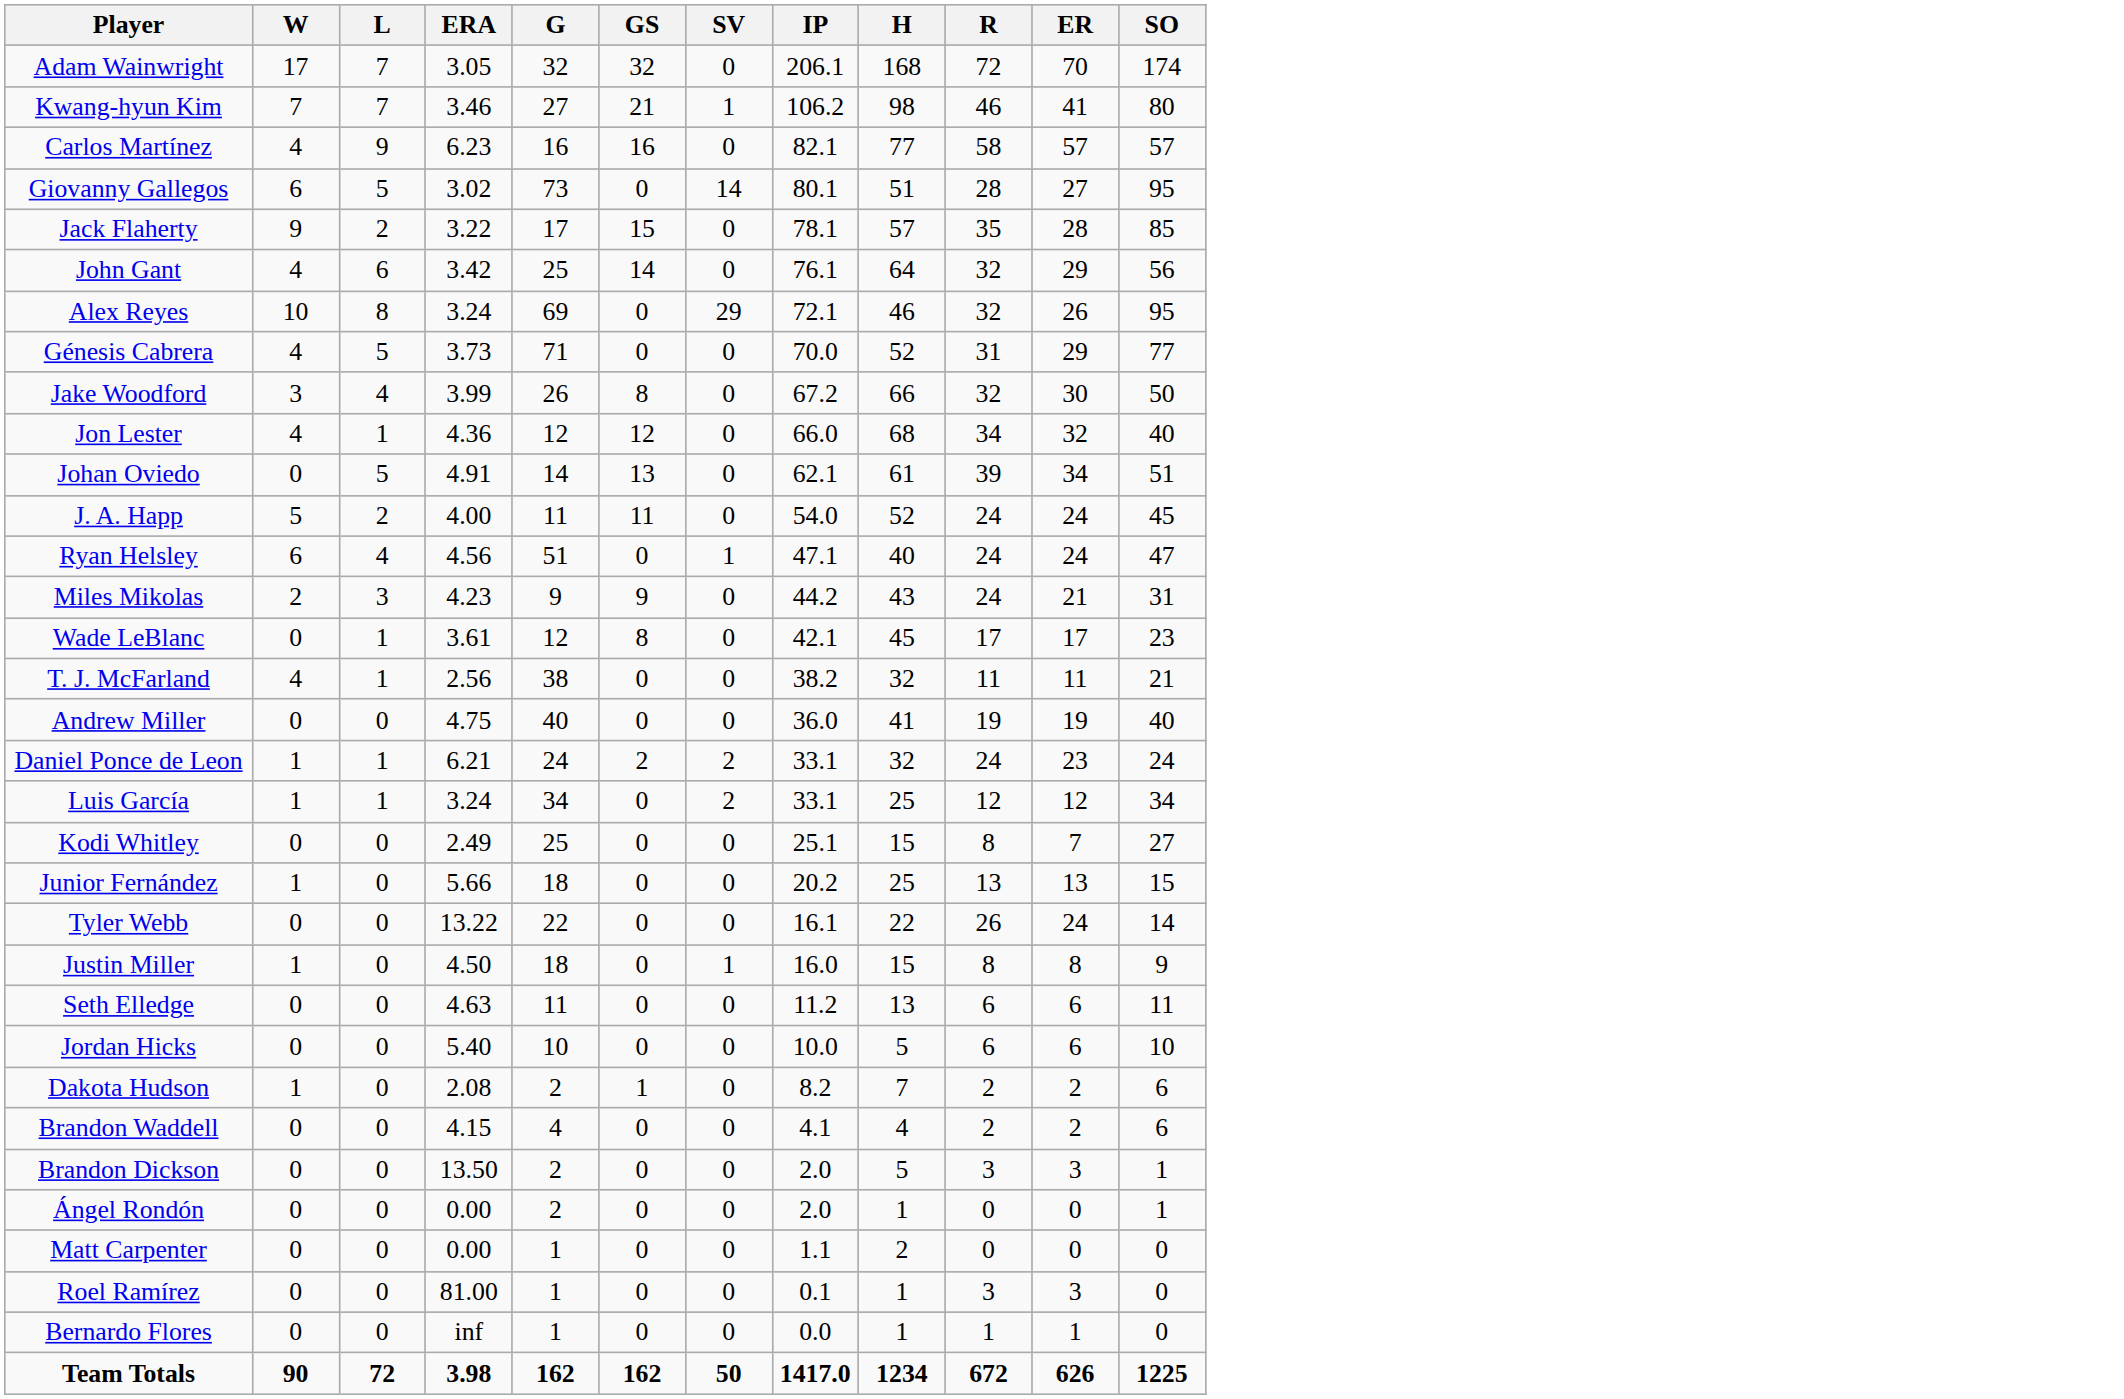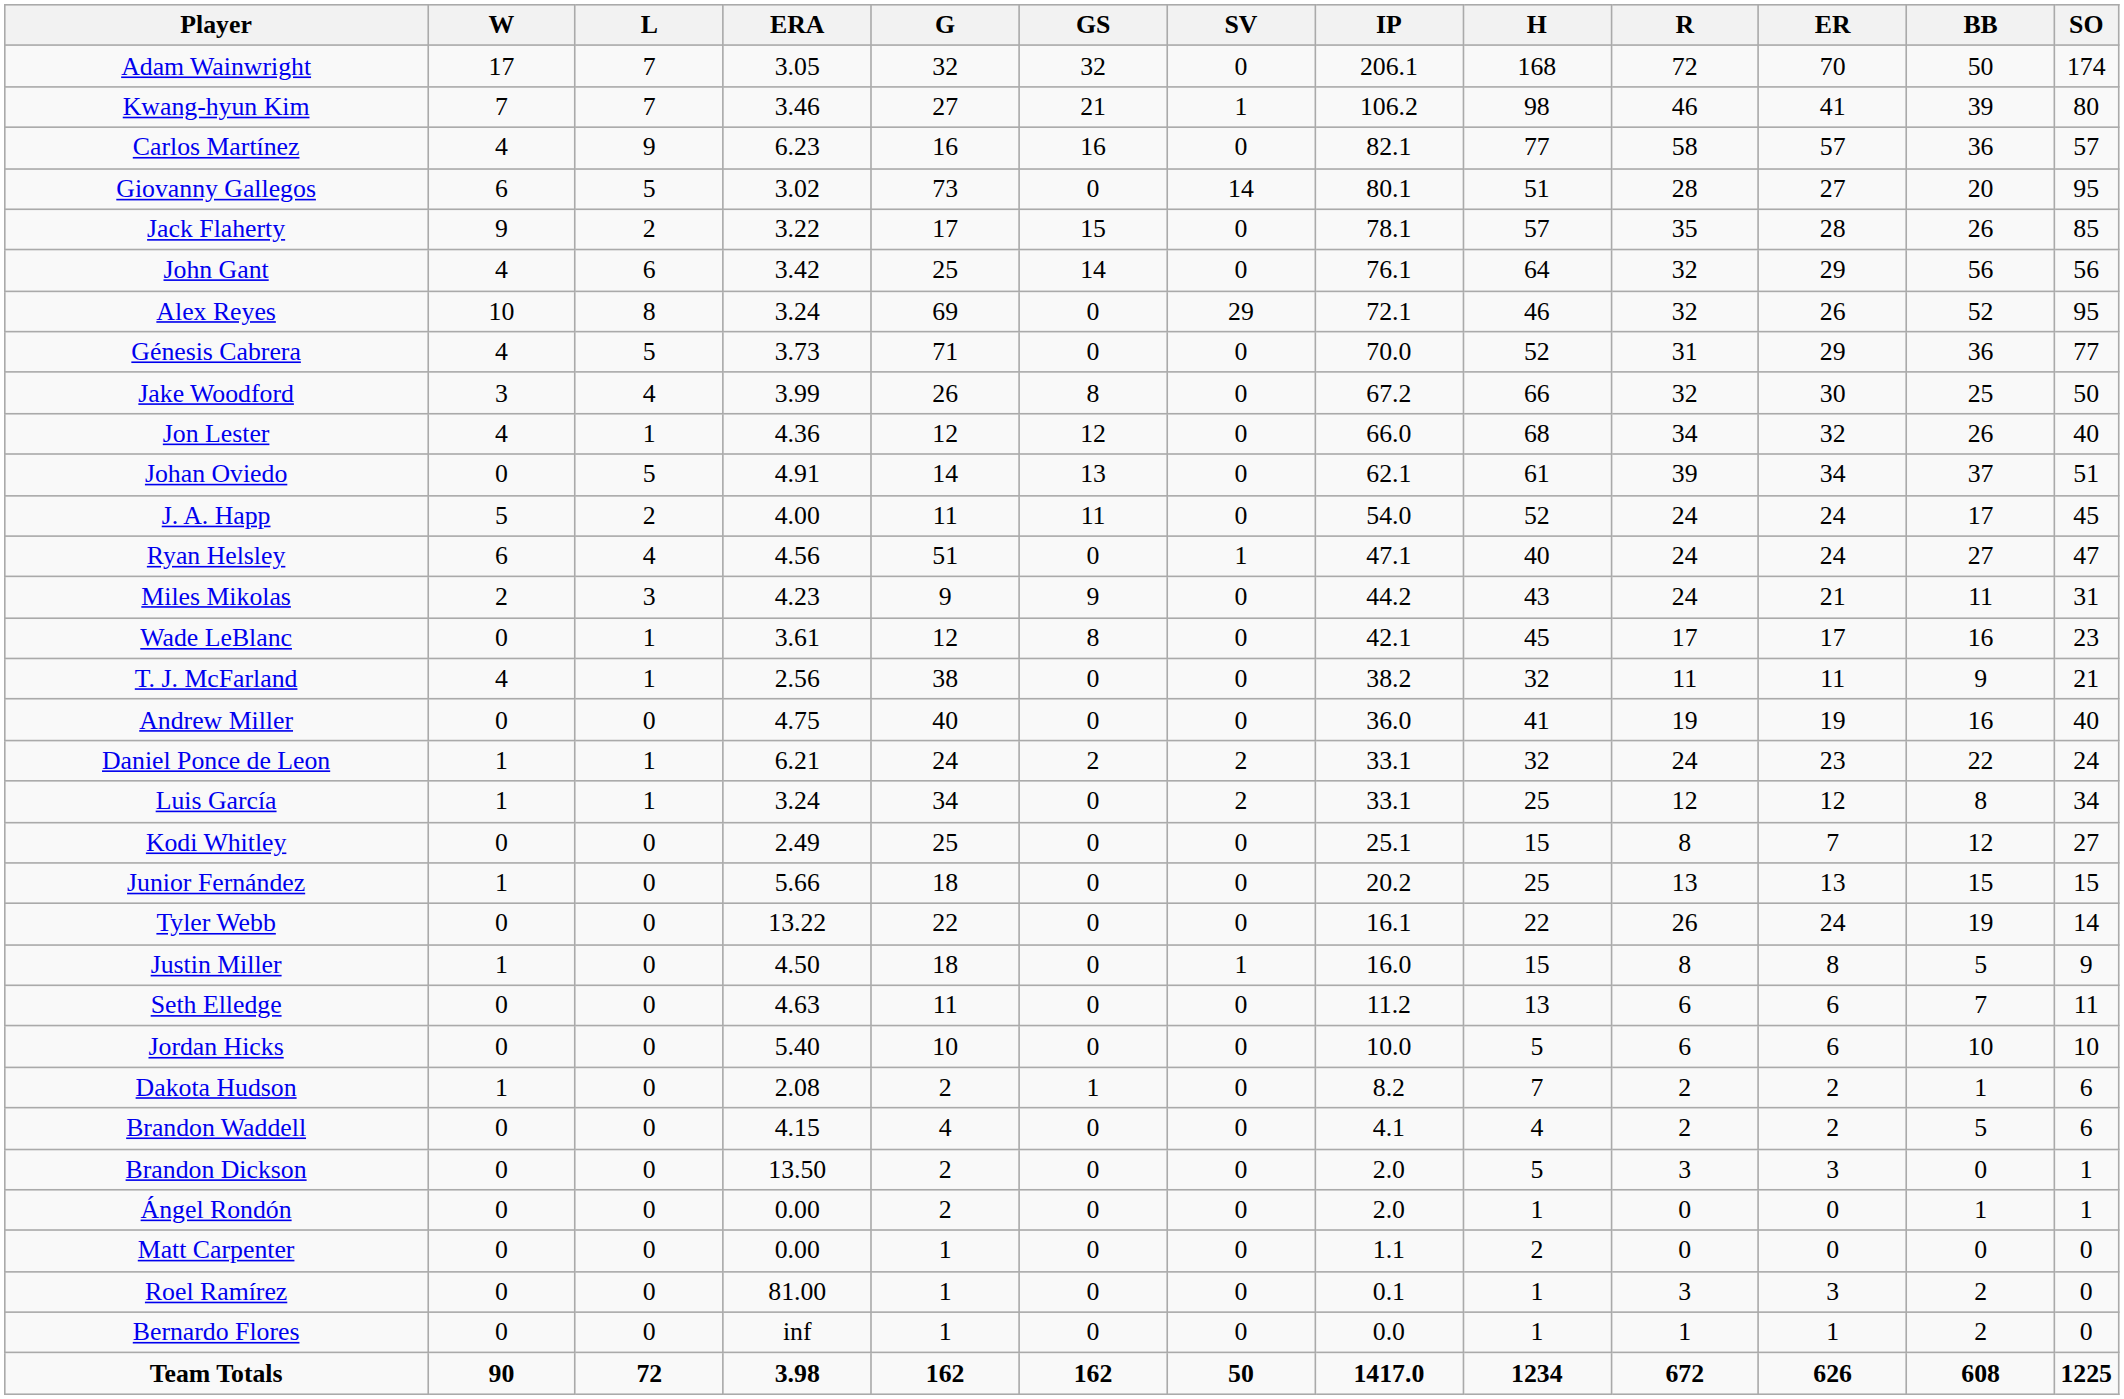 <table class=wikitable style="text-align:center">
 <tr>
 <th bgcolor=#DDDDFF; width="20%">Player</th>
 <th bgcolor=#DDDDFF; width="7%">W</th>
 <th bgcolor=#DDDDFF; width="7%">L</th>
 <th bgcolor=#DDDDFF; width="7%">ERA</th>
 <th bgcolor=#DDDDFF; width="7%">G</th>
 <th bgcolor=#DDDDFF; width="7%">GS</th>
 <th bgcolor=#DDDDFF; width="7%">SV</th>
 <th bgcolor=#DDDDFF; width="7%">IP</th>
 <th bgcolor=#DDDDFF; width="7%">H</th>
 <th bgcolor=#DDDDFF; width="7%">R</th>
 <th bgcolor=#DDDDFF; width="7%">ER</th>
+<th bgcolor=#DDDDFF; width="7%">BB</th>
 <th bgcolor=#DDDDFF; width="7%">SO</th>
 </tr>
 <tr>
 <td><a href='#'>Adam Wainwright</a></td>
 <td>17</td>
 <td>7</td>
 <td>3.05</td>
 <td>32</td>
 <td>32</td>
 <td>0</td>
 <td>206.1</td>
 <td>168</td>
 <td>72</td>
 <td>70</td>
+<td>50</td>
 <td>174</td>
 </tr>
 <tr>
 <td><a href='#'>Kwang-hyun Kim</a></td>
 <td>7</td>
 <td>7</td>
 <td>3.46</td>
 <td>27</td>
 <td>21</td>
 <td>1</td>
 <td>106.2</td>
 <td>98</td>
 <td>46</td>
 <td>41</td>
+<td>39</td>
 <td>80</td>
 </tr>
 <tr>
 <td><a href='#'>Carlos Martínez</a></td>
 <td>4</td>
 <td>9</td>
 <td>6.23</td>
 <td>16</td>
 <td>16</td>
 <td>0</td>
 <td>82.1</td>
 <td>77</td>
 <td>58</td>
 <td>57</td>
+<td>36</td>
 <td>57</td>
 </tr>
 <tr>
 <td><a href='#'>Giovanny Gallegos</a></td>
 <td>6</td>
 <td>5</td>
 <td>3.02</td>
 <td>73</td>
 <td>0</td>
 <td>14</td>
 <td>80.1</td>
 <td>51</td>
 <td>28</td>
 <td>27</td>
+<td>20</td>
 <td>95</td>
 </tr>
 <tr>
 <td><a href='#'>Jack Flaherty</a></td>
 <td>9</td>
 <td>2</td>
 <td>3.22</td>
 <td>17</td>
 <td>15</td>
 <td>0</td>
 <td>78.1</td>
 <td>57</td>
 <td>35</td>
 <td>28</td>
+<td>26</td>
 <td>85</td>
 </tr>
 <tr>
 <td><a href='#'>John Gant</a></td>
 <td>4</td>
 <td>6</td>
 <td>3.42</td>
 <td>25</td>
 <td>14</td>
 <td>0</td>
 <td>76.1</td>
 <td>64</td>
 <td>32</td>
 <td>29</td>
 <td>56</td>
+<td>56</td>
 </tr>
 <tr>
 <td><a href='#'>Alex Reyes</a></td>
 <td>10</td>
 <td>8</td>
 <td>3.24</td>
 <td>69</td>
 <td>0</td>
 <td>29</td>
 <td>72.1</td>
 <td>46</td>
 <td>32</td>
 <td>26</td>
+<td>52</td>
 <td>95</td>
 </tr>
 <tr>
 <td><a href='#'>Génesis Cabrera</a></td>
 <td>4</td>
 <td>5</td>
 <td>3.73</td>
 <td>71</td>
 <td>0</td>
 <td>0</td>
 <td>70.0</td>
 <td>52</td>
 <td>31</td>
 <td>29</td>
+<td>36</td>
 <td>77</td>
 </tr>
 <tr>
 <td><a href='#'>Jake Woodford</a></td>
 <td>3</td>
 <td>4</td>
 <td>3.99</td>
 <td>26</td>
 <td>8</td>
 <td>0</td>
 <td>67.2</td>
 <td>66</td>
 <td>32</td>
 <td>30</td>
+<td>25</td>
 <td>50</td>
 </tr>
 <tr>
 <td><a href='#'>Jon Lester</a></td>
 <td>4</td>
 <td>1</td>
 <td>4.36</td>
 <td>12</td>
 <td>12</td>
 <td>0</td>
 <td>66.0</td>
 <td>68</td>
 <td>34</td>
 <td>32</td>
+<td>26</td>
 <td>40</td>
 </tr>
 <tr>
 <td><a href='#'>Johan Oviedo</a></td>
 <td>0</td>
 <td>5</td>
 <td>4.91</td>
 <td>14</td>
 <td>13</td>
 <td>0</td>
 <td>62.1</td>
 <td>61</td>
 <td>39</td>
 <td>34</td>
+<td>37</td>
 <td>51</td>
 </tr>
 <tr>
 <td><a href='#'>J. A. Happ</a></td>
 <td>5</td>
 <td>2</td>
 <td>4.00</td>
 <td>11</td>
 <td>11</td>
 <td>0</td>
 <td>54.0</td>
 <td>52</td>
 <td>24</td>
 <td>24</td>
+<td>17</td>
 <td>45</td>
 </tr>
 <tr>
 <td><a href='#'>Ryan Helsley</a></td>
 <td>6</td>
 <td>4</td>
 <td>4.56</td>
 <td>51</td>
 <td>0</td>
 <td>1</td>
 <td>47.1</td>
 <td>40</td>
 <td>24</td>
 <td>24</td>
+<td>27</td>
 <td>47</td>
 </tr>
 <tr>
 <td><a href='#'>Miles Mikolas</a></td>
 <td>2</td>
 <td>3</td>
 <td>4.23</td>
 <td>9</td>
 <td>9</td>
 <td>0</td>
 <td>44.2</td>
 <td>43</td>
 <td>24</td>
 <td>21</td>
+<td>11</td>
 <td>31</td>
 </tr>
 <tr>
 <td><a href='#'>Wade LeBlanc</a></td>
 <td>0</td>
 <td>1</td>
 <td>3.61</td>
 <td>12</td>
 <td>8</td>
 <td>0</td>
 <td>42.1</td>
 <td>45</td>
 <td>17</td>
 <td>17</td>
+<td>16</td>
 <td>23</td>
 </tr>
 <tr>
 <td><a href='#'>T. J. McFarland</a></td>
 <td>4</td>
 <td>1</td>
 <td>2.56</td>
 <td>38</td>
 <td>0</td>
 <td>0</td>
 <td>38.2</td>
 <td>32</td>
 <td>11</td>
 <td>11</td>
+<td>9</td>
 <td>21</td>
 </tr>
 <tr>
 <td><a href='#'>Andrew Miller</a></td>
 <td>0</td>
 <td>0</td>
 <td>4.75</td>
 <td>40</td>
 <td>0</td>
 <td>0</td>
 <td>36.0</td>
 <td>41</td>
 <td>19</td>
 <td>19</td>
+<td>16</td>
 <td>40</td>
 </tr>
 <tr>
 <td><a href='#'>Daniel Ponce de Leon</a></td>
 <td>1</td>
 <td>1</td>
 <td>6.21</td>
 <td>24</td>
 <td>2</td>
 <td>2</td>
 <td>33.1</td>
 <td>32</td>
 <td>24</td>
 <td>23</td>
+<td>22</td>
 <td>24</td>
 </tr>
 <tr>
 <td><a href='#'>Luis García</a></td>
 <td>1</td>
 <td>1</td>
 <td>3.24</td>
 <td>34</td>
 <td>0</td>
 <td>2</td>
 <td>33.1</td>
 <td>25</td>
 <td>12</td>
 <td>12</td>
+<td>8</td>
 <td>34</td>
 </tr>
 <tr>
 <td><a href='#'>Kodi Whitley</a></td>
 <td>0</td>
 <td>0</td>
 <td>2.49</td>
 <td>25</td>
 <td>0</td>
 <td>0</td>
 <td>25.1</td>
 <td>15</td>
 <td>8</td>
 <td>7</td>
+<td>12</td>
 <td>27</td>
 </tr>
 <tr>
 <td><a href='#'>Junior Fernández</a></td>
 <td>1</td>
 <td>0</td>
 <td>5.66</td>
 <td>18</td>
 <td>0</td>
 <td>0</td>
 <td>20.2</td>
 <td>25</td>
 <td>13</td>
 <td>13</td>
 <td>15</td>
+<td>15</td>
 </tr>
 <tr>
 <td><a href='#'>Tyler Webb</a></td>
 <td>0</td>
 <td>0</td>
 <td>13.22</td>
 <td>22</td>
 <td>0</td>
 <td>0</td>
 <td>16.1</td>
 <td>22</td>
 <td>26</td>
 <td>24</td>
+<td>19</td>
 <td>14</td>
 </tr>
 <tr>
 <td><a href='#'>Justin Miller</a></td>
 <td>1</td>
 <td>0</td>
 <td>4.50</td>
 <td>18</td>
 <td>0</td>
 <td>1</td>
 <td>16.0</td>
 <td>15</td>
 <td>8</td>
 <td>8</td>
+<td>5</td>
 <td>9</td>
 </tr>
 <tr>
 <td><a href='#'>Seth Elledge</a></td>
 <td>0</td>
 <td>0</td>
 <td>4.63</td>
 <td>11</td>
 <td>0</td>
 <td>0</td>
 <td>11.2</td>
 <td>13</td>
 <td>6</td>
 <td>6</td>
+<td>7</td>
 <td>11</td>
 </tr>
 <tr>
 <td><a href='#'>Jordan Hicks</a></td>
 <td>0</td>
 <td>0</td>
 <td>5.40</td>
 <td>10</td>
 <td>0</td>
 <td>0</td>
 <td>10.0</td>
 <td>5</td>
 <td>6</td>
 <td>6</td>
 <td>10</td>
+<td>10</td>
 </tr>
 <tr>
 <td><a href='#'>Dakota Hudson</a></td>
 <td>1</td>
 <td>0</td>
 <td>2.08</td>
 <td>2</td>
 <td>1</td>
 <td>0</td>
 <td>8.2</td>
 <td>7</td>
 <td>2</td>
 <td>2</td>
+<td>1</td>
 <td>6</td>
 </tr>
 <tr>
 <td><a href='#'>Brandon Waddell</a></td>
 <td>0</td>
 <td>0</td>
 <td>4.15</td>
 <td>4</td>
 <td>0</td>
 <td>0</td>
 <td>4.1</td>
 <td>4</td>
 <td>2</td>
 <td>2</td>
+<td>5</td>
 <td>6</td>
 </tr>
 <tr>
 <td><a href='#'>Brandon Dickson</a></td>
 <td>0</td>
 <td>0</td>
 <td>13.50</td>
 <td>2</td>
 <td>0</td>
 <td>0</td>
 <td>2.0</td>
 <td>5</td>
 <td>3</td>
 <td>3</td>
+<td>0</td>
 <td>1</td>
 </tr>
 <tr>
 <td><a href='#'>Ángel Rondón</a></td>
 <td>0</td>
 <td>0</td>
 <td>0.00</td>
 <td>2</td>
 <td>0</td>
 <td>0</td>
 <td>2.0</td>
 <td>1</td>
 <td>0</td>
 <td>0</td>
 <td>1</td>
+<td>1</td>
 </tr>
 <tr>
 <td><a href='#'>Matt Carpenter</a></td>
 <td>0</td>
 <td>0</td>
 <td>0.00</td>
 <td>1</td>
 <td>0</td>
 <td>0</td>
 <td>1.1</td>
 <td>2</td>
+<td>0</td>
 <td>0</td>
 <td>0</td>
 <td>0</td>
 </tr>
 <tr>
 <td><a href='#'>Roel Ramírez</a></td>
 <td>0</td>
 <td>0</td>
 <td>81.00</td>
 <td>1</td>
 <td>0</td>
 <td>0</td>
 <td>0.1</td>
 <td>1</td>
 <td>3</td>
 <td>3</td>
+<td>2</td>
 <td>0</td>
 </tr>
 <tr>
 <td><a href='#'>Bernardo Flores</a></td>
 <td>0</td>
 <td>0</td>
 <td>inf</td>
 <td>1</td>
 <td>0</td>
 <td>0</td>
 <td>0.0</td>
 <td>1</td>
 <td>1</td>
 <td>1</td>
+<td>2</td>
 <td>0</td>
 </tr>
 <tr>
 <td><strong>Team Totals</strong></td>
 <td><strong>90</strong></td>
 <td><strong>72</strong></td>
 <td><strong>3.98</strong></td>
 <td><strong>162</strong></td>
 <td><strong>162</strong></td>
 <td><strong>50</strong></td>
 <td><strong>1417.0</strong></td>
 <td><strong>1234</strong></td>
 <td><strong>672</strong></td>
 <td><strong>626</strong></td>
+<td><strong>608</strong></td>
 <td><strong>1225</strong></td>
 </tr>
 </table>
